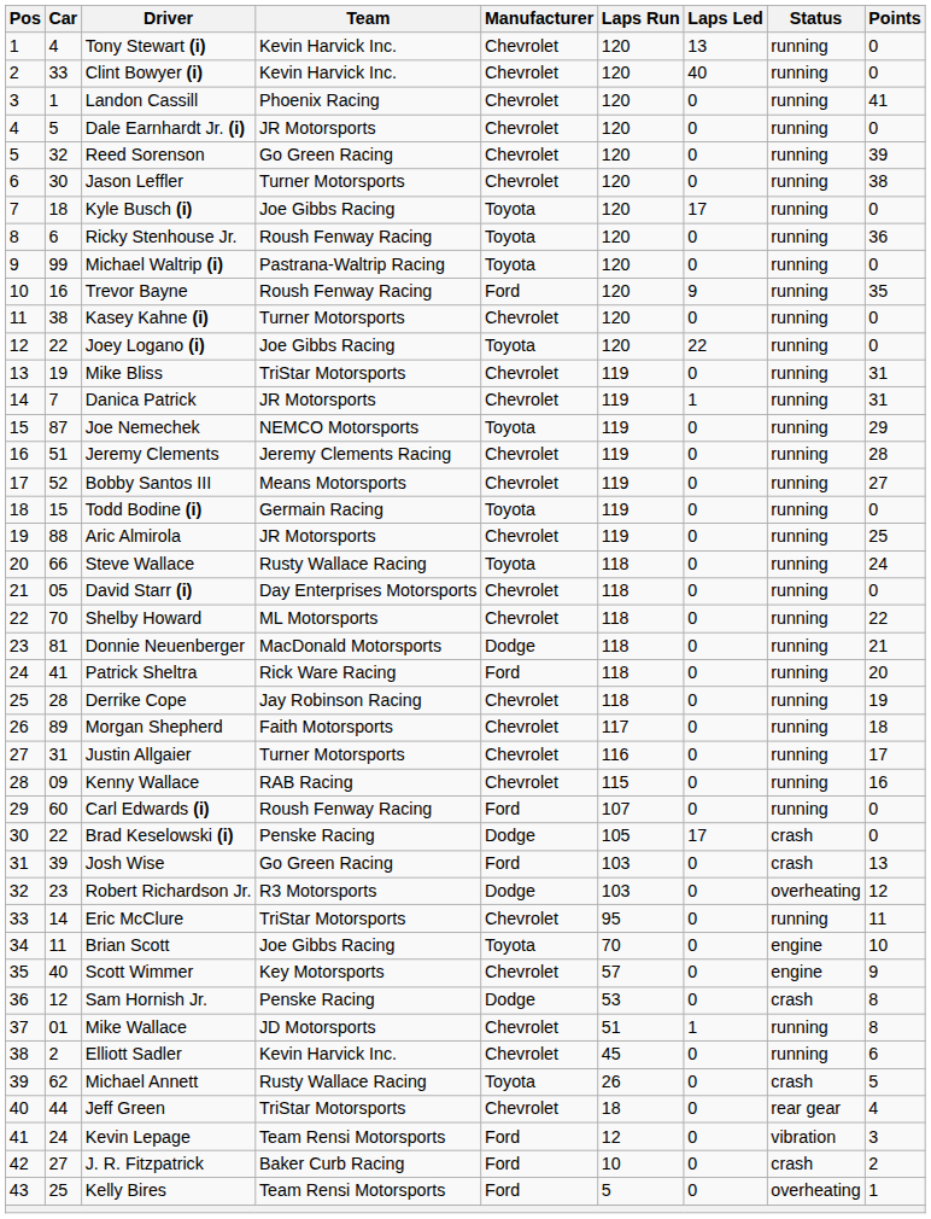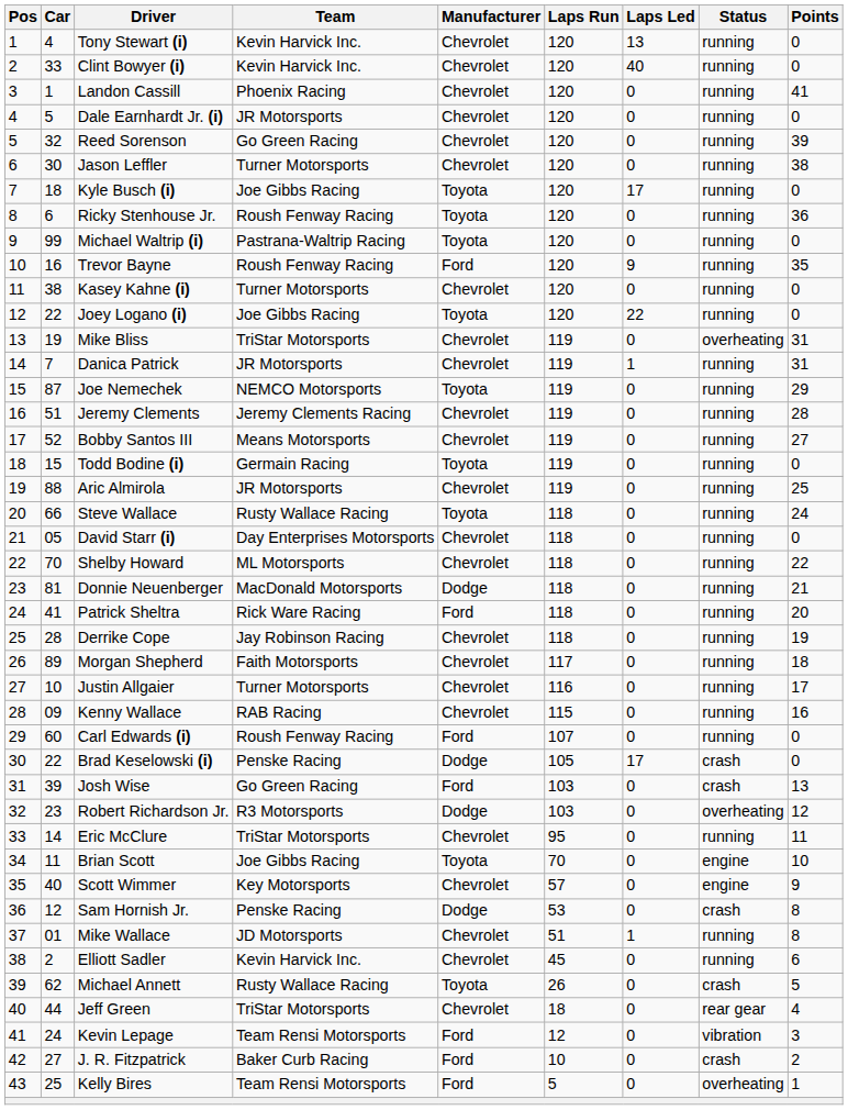 <table class="sortable wikitable" border="1">
 <tr>
 <th>Pos</th>
 <th>Car</th>
 <th>Driver</th>
 <th>Team</th>
 <th>Manufacturer</th>
 <th>Laps Run</th>
 <th>Laps Led</th>
 <th>Status</th>
 <th>Points</th>
 </tr>
 <tr>
 <td>1</td>
 <td>4</td>
 <td>Tony Stewart <strong>(i)</strong></td>
 <td>Kevin Harvick Inc.</td>
 <td>Chevrolet</td>
 <td>120</td>
 <td>13</td>
 <td>running</td>
 <td>0</td>
 </tr>
 <tr>
 <td>2</td>
 <td>33</td>
 <td>Clint Bowyer <strong>(i)</strong></td>
 <td>Kevin Harvick Inc.</td>
 <td>Chevrolet</td>
 <td>120</td>
 <td>40</td>
 <td>running</td>
 <td>0</td>
 </tr>
 <tr>
 <td>3</td>
 <td>1</td>
 <td>Landon Cassill</td>
 <td>Phoenix Racing</td>
 <td>Chevrolet</td>
 <td>120</td>
 <td>0</td>
 <td>running</td>
 <td>41</td>
 </tr>
 <tr>
 <td>4</td>
 <td>5</td>
 <td>Dale Earnhardt Jr. <strong>(i)</strong></td>
 <td>JR Motorsports</td>
 <td>Chevrolet</td>
 <td>120</td>
 <td>0</td>
 <td>running</td>
 <td>0</td>
 </tr>
 <tr>
 <td>5</td>
 <td>32</td>
 <td>Reed Sorenson</td>
 <td>Go Green Racing</td>
 <td>Chevrolet</td>
 <td>120</td>
 <td>0</td>
 <td>running</td>
 <td>39</td>
 </tr>
 <tr>
 <td>6</td>
 <td>30</td>
 <td>Jason Leffler</td>
 <td>Turner Motorsports</td>
 <td>Chevrolet</td>
 <td>120</td>
 <td>0</td>
 <td>running</td>
 <td>38</td>
 </tr>
 <tr>
 <td>7</td>
 <td>18</td>
 <td>Kyle Busch <strong>(i)</strong></td>
 <td>Joe Gibbs Racing</td>
 <td>Toyota</td>
 <td>120</td>
 <td>17</td>
 <td>running</td>
 <td>0</td>
 </tr>
 <tr>
 <td>8</td>
 <td>6</td>
 <td>Ricky Stenhouse Jr.</td>
 <td>Roush Fenway Racing</td>
 <td>Toyota</td>
 <td>120</td>
 <td>0</td>
 <td>running</td>
 <td>36</td>
 </tr>
 <tr>
 <td>9</td>
 <td>99</td>
 <td>Michael Waltrip <strong>(i)</strong></td>
 <td>Pastrana-Waltrip Racing</td>
 <td>Toyota</td>
 <td>120</td>
 <td>0</td>
 <td>running</td>
 <td>0</td>
 </tr>
 <tr>
 <td>10</td>
 <td>16</td>
 <td>Trevor Bayne</td>
 <td>Roush Fenway Racing</td>
 <td>Ford</td>
 <td>120</td>
 <td>9</td>
 <td>running</td>
 <td>35</td>
 </tr>
 <tr>
 <td>11</td>
 <td>38</td>
 <td>Kasey Kahne <strong>(i)</strong></td>
 <td>Turner Motorsports</td>
 <td>Chevrolet</td>
 <td>120</td>
 <td>0</td>
 <td>running</td>
 <td>0</td>
 </tr>
 <tr>
 <td>12</td>
 <td>22</td>
 <td>Joey Logano <strong>(i)</strong></td>
 <td>Joe Gibbs Racing</td>
 <td>Toyota</td>
 <td>120</td>
 <td>22</td>
 <td>running</td>
 <td>0</td>
 </tr>
 <tr>
 <td>13</td>
 <td>19</td>
 <td>Mike Bliss</td>
 <td>TriStar Motorsports</td>
 <td>Chevrolet</td>
 <td>119</td>
 <td>0</td>
-<td>running</td>
+<td>overheating</td>
 <td>31</td>
 </tr>
 <tr>
 <td>14</td>
 <td>7</td>
 <td>Danica Patrick</td>
 <td>JR Motorsports</td>
 <td>Chevrolet</td>
 <td>119</td>
 <td>1</td>
 <td>running</td>
 <td>31</td>
 </tr>
 <tr>
 <td>15</td>
 <td>87</td>
 <td>Joe Nemechek</td>
 <td>NEMCO Motorsports</td>
 <td>Toyota</td>
 <td>119</td>
 <td>0</td>
 <td>running</td>
 <td>29</td>
 </tr>
 <tr>
 <td>16</td>
 <td>51</td>
 <td>Jeremy Clements</td>
 <td>Jeremy Clements Racing</td>
 <td>Chevrolet</td>
 <td>119</td>
 <td>0</td>
 <td>running</td>
 <td>28</td>
 </tr>
 <tr>
 <td>17</td>
 <td>52</td>
 <td>Bobby Santos III</td>
 <td>Means Motorsports</td>
 <td>Chevrolet</td>
 <td>119</td>
 <td>0</td>
 <td>running</td>
 <td>27</td>
 </tr>
 <tr>
 <td>18</td>
 <td>15</td>
 <td>Todd Bodine <strong>(i)</strong></td>
 <td>Germain Racing</td>
 <td>Toyota</td>
 <td>119</td>
 <td>0</td>
 <td>running</td>
 <td>0</td>
 </tr>
 <tr>
 <td>19</td>
 <td>88</td>
 <td>Aric Almirola</td>
 <td>JR Motorsports</td>
 <td>Chevrolet</td>
 <td>119</td>
 <td>0</td>
 <td>running</td>
 <td>25</td>
 </tr>
 <tr>
 <td>20</td>
 <td>66</td>
 <td>Steve Wallace</td>
 <td>Rusty Wallace Racing</td>
 <td>Toyota</td>
 <td>118</td>
 <td>0</td>
 <td>running</td>
 <td>24</td>
 </tr>
 <tr>
 <td>21</td>
 <td>05</td>
 <td>David Starr <strong>(i)</strong></td>
 <td>Day Enterprises Motorsports</td>
 <td>Chevrolet</td>
 <td>118</td>
 <td>0</td>
 <td>running</td>
 <td>0</td>
 </tr>
 <tr>
 <td>22</td>
 <td>70</td>
 <td>Shelby Howard</td>
 <td>ML Motorsports</td>
 <td>Chevrolet</td>
 <td>118</td>
 <td>0</td>
 <td>running</td>
 <td>22</td>
 </tr>
 <tr>
 <td>23</td>
 <td>81</td>
 <td>Donnie Neuenberger</td>
 <td>MacDonald Motorsports</td>
 <td>Dodge</td>
 <td>118</td>
 <td>0</td>
 <td>running</td>
 <td>21</td>
 </tr>
 <tr>
 <td>24</td>
 <td>41</td>
 <td>Patrick Sheltra</td>
 <td>Rick Ware Racing</td>
 <td>Ford</td>
 <td>118</td>
 <td>0</td>
 <td>running</td>
 <td>20</td>
 </tr>
 <tr>
 <td>25</td>
 <td>28</td>
 <td>Derrike Cope</td>
 <td>Jay Robinson Racing</td>
 <td>Chevrolet</td>
 <td>118</td>
 <td>0</td>
 <td>running</td>
 <td>19</td>
 </tr>
 <tr>
 <td>26</td>
 <td>89</td>
 <td>Morgan Shepherd</td>
 <td>Faith Motorsports</td>
 <td>Chevrolet</td>
 <td>117</td>
 <td>0</td>
 <td>running</td>
 <td>18</td>
 </tr>
 <tr>
 <td>27</td>
-<td>31</td>
+<td>10</td>
 <td>Justin Allgaier</td>
 <td>Turner Motorsports</td>
 <td>Chevrolet</td>
 <td>116</td>
 <td>0</td>
 <td>running</td>
 <td>17</td>
 </tr>
 <tr>
 <td>28</td>
 <td>09</td>
 <td>Kenny Wallace</td>
 <td>RAB Racing</td>
 <td>Chevrolet</td>
 <td>115</td>
 <td>0</td>
 <td>running</td>
 <td>16</td>
 </tr>
 <tr>
 <td>29</td>
 <td>60</td>
 <td>Carl Edwards <strong>(i)</strong></td>
 <td>Roush Fenway Racing</td>
 <td>Ford</td>
 <td>107</td>
 <td>0</td>
 <td>running</td>
 <td>0</td>
 </tr>
 <tr>
 <td>30</td>
 <td>22</td>
 <td>Brad Keselowski <strong>(i)</strong></td>
 <td>Penske Racing</td>
 <td>Dodge</td>
 <td>105</td>
 <td>17</td>
 <td>crash</td>
 <td>0</td>
 </tr>
 <tr>
 <td>31</td>
 <td>39</td>
 <td>Josh Wise</td>
 <td>Go Green Racing</td>
 <td>Ford</td>
 <td>103</td>
 <td>0</td>
 <td>crash</td>
 <td>13</td>
 </tr>
 <tr>
 <td>32</td>
 <td>23</td>
 <td>Robert Richardson Jr.</td>
 <td>R3 Motorsports</td>
 <td>Dodge</td>
 <td>103</td>
 <td>0</td>
 <td>overheating</td>
 <td>12</td>
 </tr>
 <tr>
 <td>33</td>
 <td>14</td>
 <td>Eric McClure</td>
 <td>TriStar Motorsports</td>
 <td>Chevrolet</td>
 <td>95</td>
 <td>0</td>
 <td>running</td>
 <td>11</td>
 </tr>
 <tr>
 <td>34</td>
 <td>11</td>
 <td>Brian Scott</td>
 <td>Joe Gibbs Racing</td>
 <td>Toyota</td>
 <td>70</td>
 <td>0</td>
 <td>engine</td>
 <td>10</td>
 </tr>
 <tr>
 <td>35</td>
 <td>40</td>
 <td>Scott Wimmer</td>
 <td>Key Motorsports</td>
 <td>Chevrolet</td>
 <td>57</td>
 <td>0</td>
 <td>engine</td>
 <td>9</td>
 </tr>
 <tr>
 <td>36</td>
 <td>12</td>
 <td>Sam Hornish Jr.</td>
 <td>Penske Racing</td>
 <td>Dodge</td>
 <td>53</td>
 <td>0</td>
 <td>crash</td>
 <td>8</td>
 </tr>
 <tr>
 <td>37</td>
 <td>01</td>
 <td>Mike Wallace</td>
 <td>JD Motorsports</td>
 <td>Chevrolet</td>
 <td>51</td>
 <td>1</td>
 <td>running</td>
 <td>8</td>
 </tr>
 <tr>
 <td>38</td>
 <td>2</td>
 <td>Elliott Sadler</td>
 <td>Kevin Harvick Inc.</td>
 <td>Chevrolet</td>
 <td>45</td>
 <td>0</td>
 <td>running</td>
 <td>6</td>
 </tr>
 <tr>
 <td>39</td>
 <td>62</td>
 <td>Michael Annett</td>
 <td>Rusty Wallace Racing</td>
 <td>Toyota</td>
 <td>26</td>
 <td>0</td>
 <td>crash</td>
 <td>5</td>
 </tr>
 <tr>
 <td>40</td>
 <td>44</td>
 <td>Jeff Green</td>
 <td>TriStar Motorsports</td>
 <td>Chevrolet</td>
 <td>18</td>
 <td>0</td>
 <td>rear gear</td>
 <td>4</td>
 </tr>
 <tr>
 <td>41</td>
 <td>24</td>
 <td>Kevin Lepage</td>
 <td>Team Rensi Motorsports</td>
 <td>Ford</td>
 <td>12</td>
 <td>0</td>
 <td>vibration</td>
 <td>3</td>
 </tr>
 <tr>
 <td>42</td>
 <td>27</td>
 <td>J. R. Fitzpatrick</td>
 <td>Baker Curb Racing</td>
 <td>Ford</td>
 <td>10</td>
 <td>0</td>
 <td>crash</td>
 <td>2</td>
 </tr>
 <tr>
 <td>43</td>
 <td>25</td>
 <td>Kelly Bires</td>
 <td>Team Rensi Motorsports</td>
 <td>Ford</td>
 <td>5</td>
 <td>0</td>
 <td>overheating</td>
 <td>1</td>
 </tr>
 <tr>
 <th colspan="9"></th>
 </tr>
 </table>
